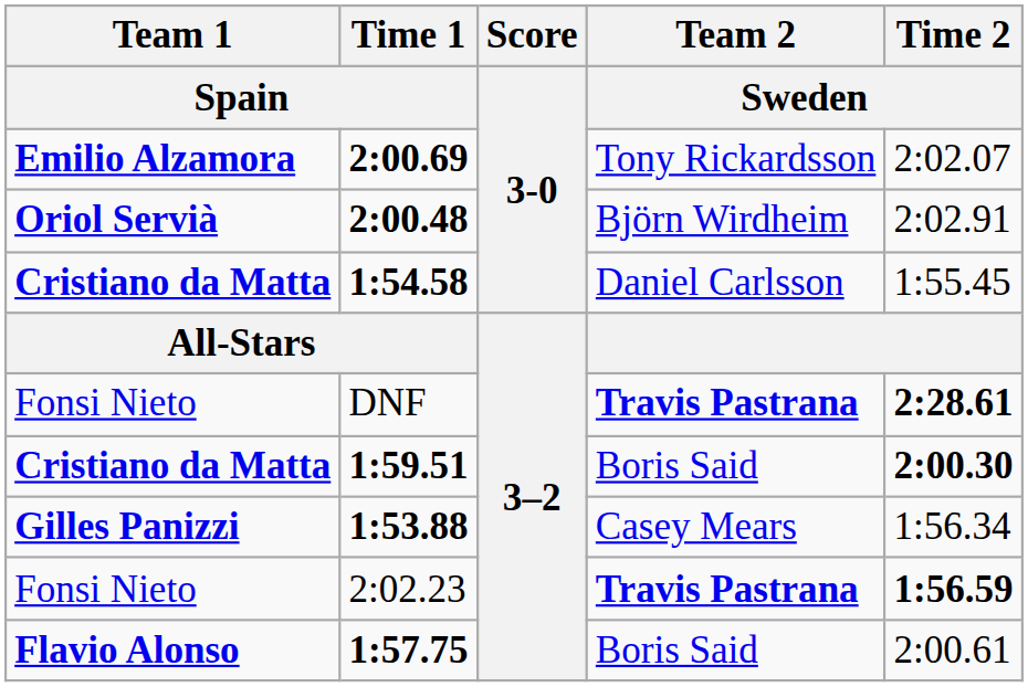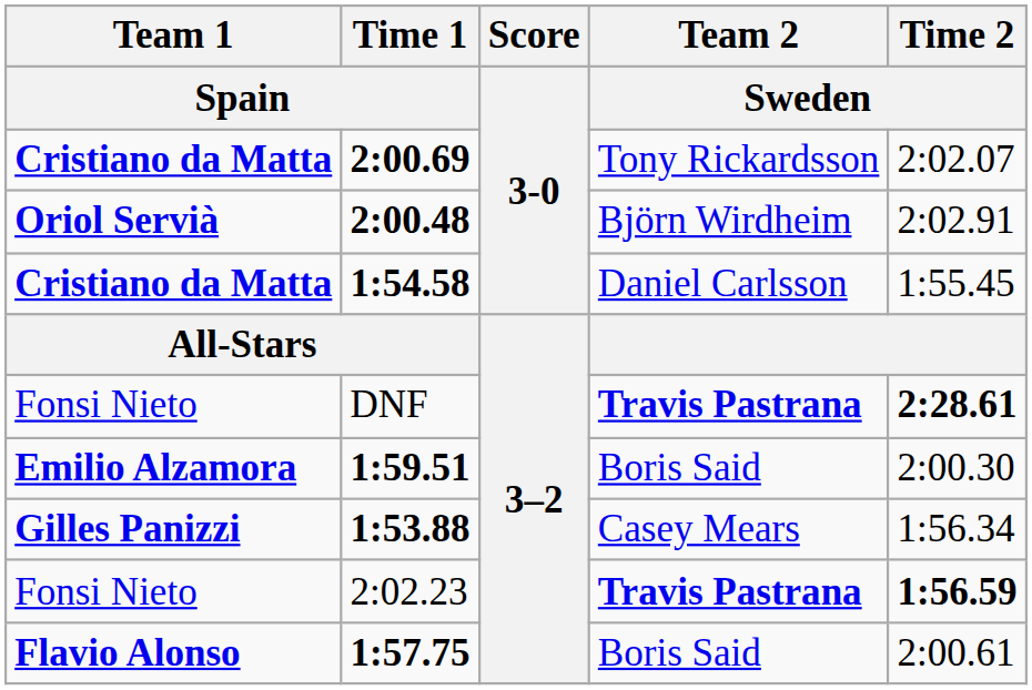 <table class="wikitable">
 <tr>
 <th>Team 1</th>
 <th>Time 1</th>
 <th>Score</th>
 <th>Team 2</th>
 <th>Time 2</th>
 </tr>
 <tr>
 <th colspan=2> <strong>Spain</strong></th>
 <th rowspan=4>3-0</th>
 <th colspan=2> Sweden</th>
 </tr>
 <tr>
-<td><strong><a href='#'>Emilio Alzamora</a></strong></td>
+<td><strong><a href='#'>Cristiano da Matta</a></strong></td>
 <td><strong>2:00.69</strong></td>
 <td><a href='#'>Tony Rickardsson</a></td>
 <td>2:02.07</td>
 </tr>
 <tr>
 <td><strong><a href='#'>Oriol Servià</a></strong></td>
 <td><strong>2:00.48</strong></td>
 <td><a href='#'>Björn Wirdheim</a></td>
 <td>2:02.91</td>
 </tr>
 <tr>
 <td><strong><a href='#'>Cristiano da Matta</a></strong></td>
 <td><strong>1:54.58</strong></td>
 <td><a href='#'>Daniel Carlsson</a></td>
 <td>1:55.45</td>
 </tr>
 <tr>
 <th colspan=2> All-Stars</th>
 <th rowspan=6>3–2</th>
 <th colspan=2></th>
 </tr>
 <tr>
 <td><a href='#'>Fonsi Nieto</a></td>
 <td>DNF</td>
 <td><strong><a href='#'>Travis Pastrana</a></strong></td>
 <td><strong>2:28.61</strong></td>
 </tr>
 <tr>
-<td><strong><a href='#'>Cristiano da Matta</a></strong></td>
+<td><strong><a href='#'>Emilio Alzamora</a></strong></td>
 <td><strong>1:59.51</strong></td>
 <td><a href='#'>Boris Said</a></td>
-<td><strong>2:00.30</strong></td>
+<td>2:00.30</td>
 </tr>
 <tr>
 <td><strong><a href='#'>Gilles Panizzi</a></strong></td>
 <td><strong>1:53.88</strong></td>
 <td><a href='#'>Casey Mears</a></td>
 <td>1:56.34</td>
 </tr>
 <tr>
 <td><a href='#'>Fonsi Nieto</a></td>
 <td>2:02.23</td>
 <td><strong><a href='#'>Travis Pastrana</a></strong></td>
 <td><strong>1:56.59</strong></td>
 </tr>
 <tr>
 <td><strong><a href='#'>Flavio Alonso</a></strong></td>
 <td><strong>1:57.75</strong></td>
 <td><a href='#'>Boris Said</a></td>
 <td>2:00.61</td>
 </tr>
 </table>
